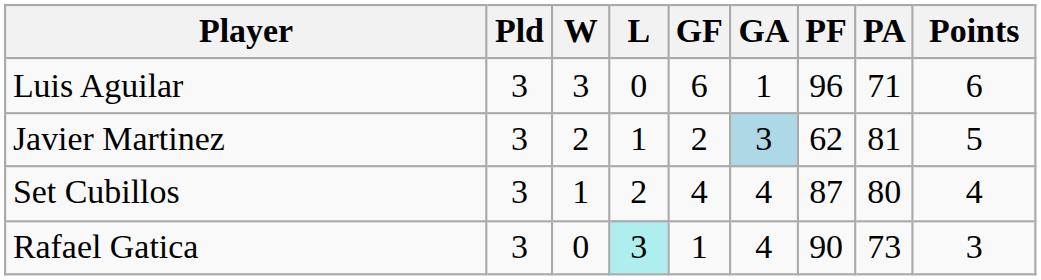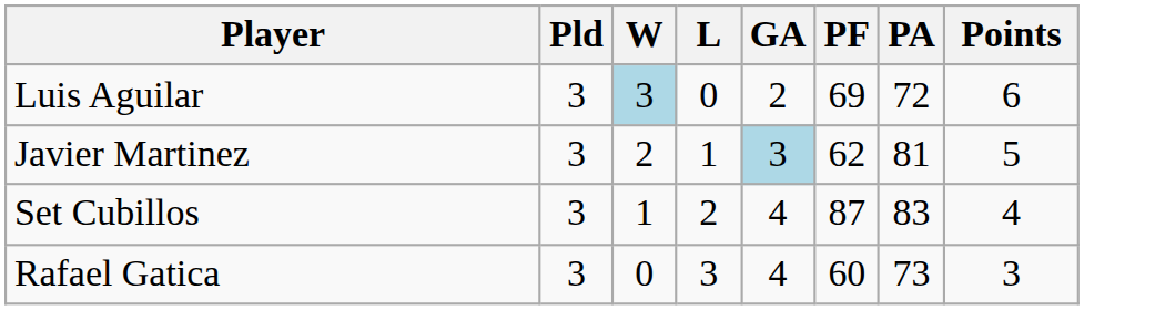 <table class=wikitable style="text-align:center">
 <tr>
 <th width=220>Player</th>
 <th width=20>Pld</th>
 <th width=20>W</th>
 <th width=20>L</th>
-<th width=20>GF</th>
 <th width=20>GA</th>
 <th width=20>PF</th>
 <th width=20>PA</th>
 <th width=50>Points</th>
 </tr>
 <tr>
 <td align=left> Luis Aguilar</td>
 <td>3</td>
-<td>3</td>
+<td style="background: lightblue;">3</td>
 <td>0</td>
-<td>6</td>
-<td>1</td>
-<td>96</td>
-<td>71</td>
+<td>2</td>
+<td>69</td>
+<td>72</td>
 <td>6</td>
 </tr>
 <tr>
 <td align=left> Javier Martinez</td>
 <td>3</td>
 <td>2</td>
 <td>1</td>
-<td>2</td>
 <td style="background: lightblue;">3</td>
 <td>62</td>
 <td>81</td>
 <td>5</td>
 </tr>
 <tr>
 <td align=left> Set Cubillos</td>
 <td>3</td>
 <td>1</td>
 <td>2</td>
 <td>4</td>
-<td>4</td>
 <td>87</td>
-<td>80</td>
+<td>83</td>
 <td>4</td>
 </tr>
 <tr>
 <td align=left> Rafael Gatica</td>
 <td>3</td>
 <td>0</td>
-<td style="background: paleturquoise;">3</td>
-<td>1</td>
+<td>3</td>
 <td>4</td>
-<td>90</td>
+<td>60</td>
 <td>73</td>
 <td>3</td>
 </tr>
 </table>
